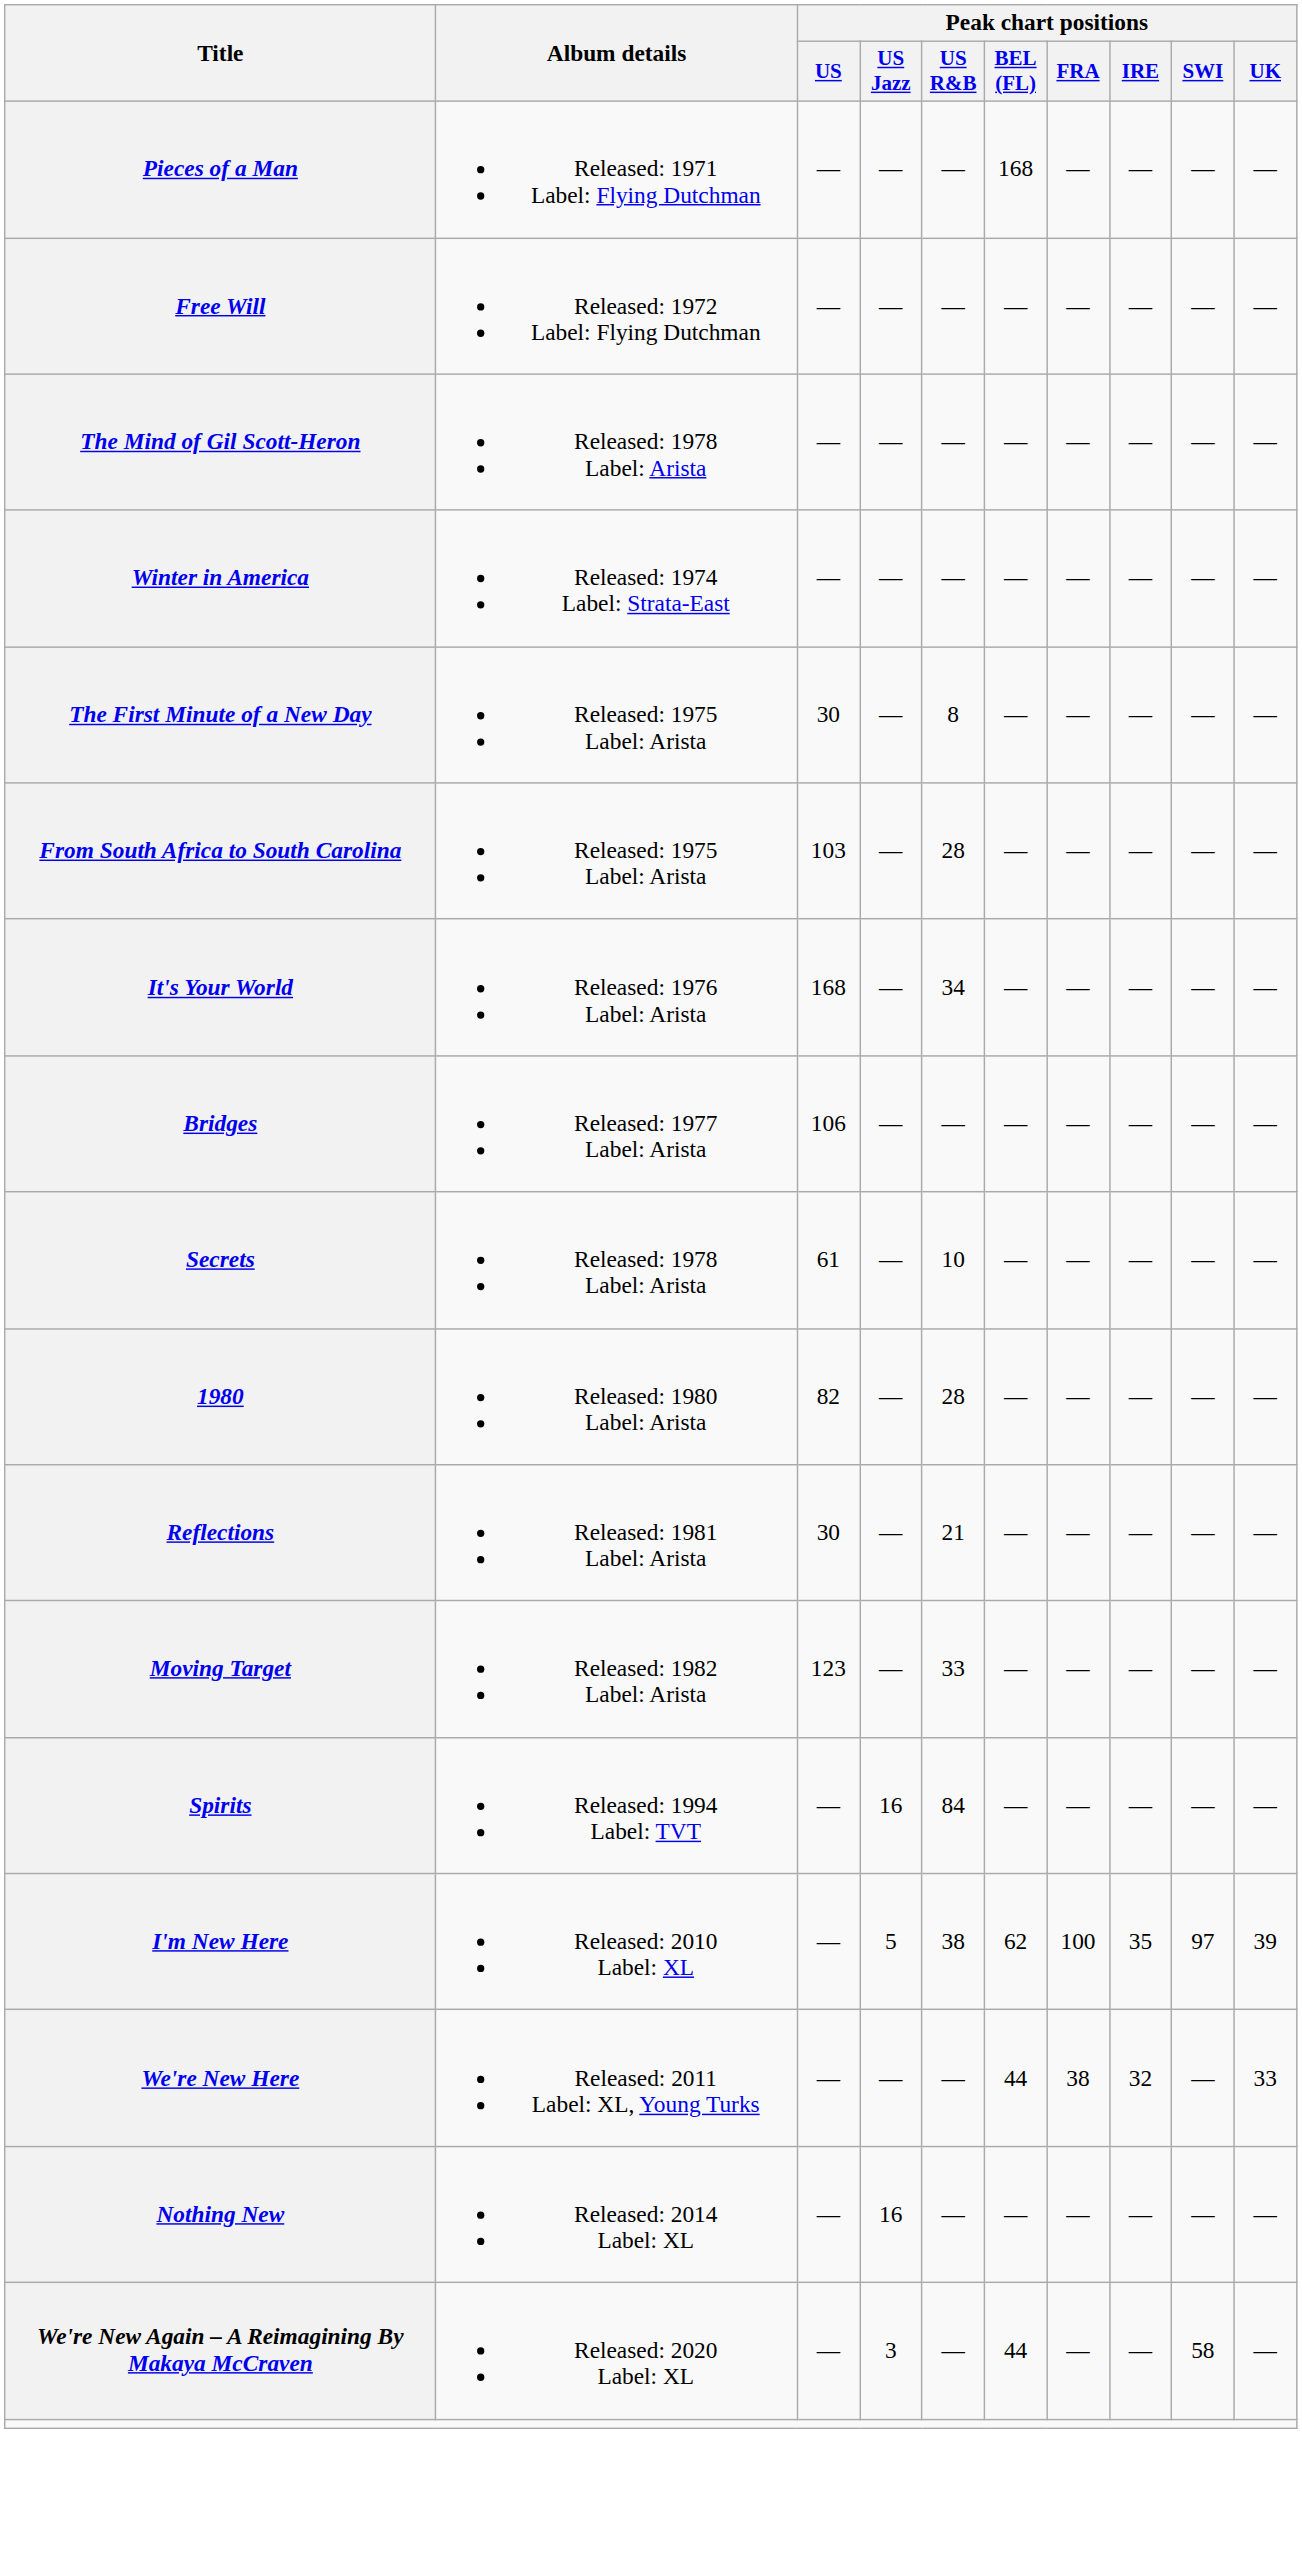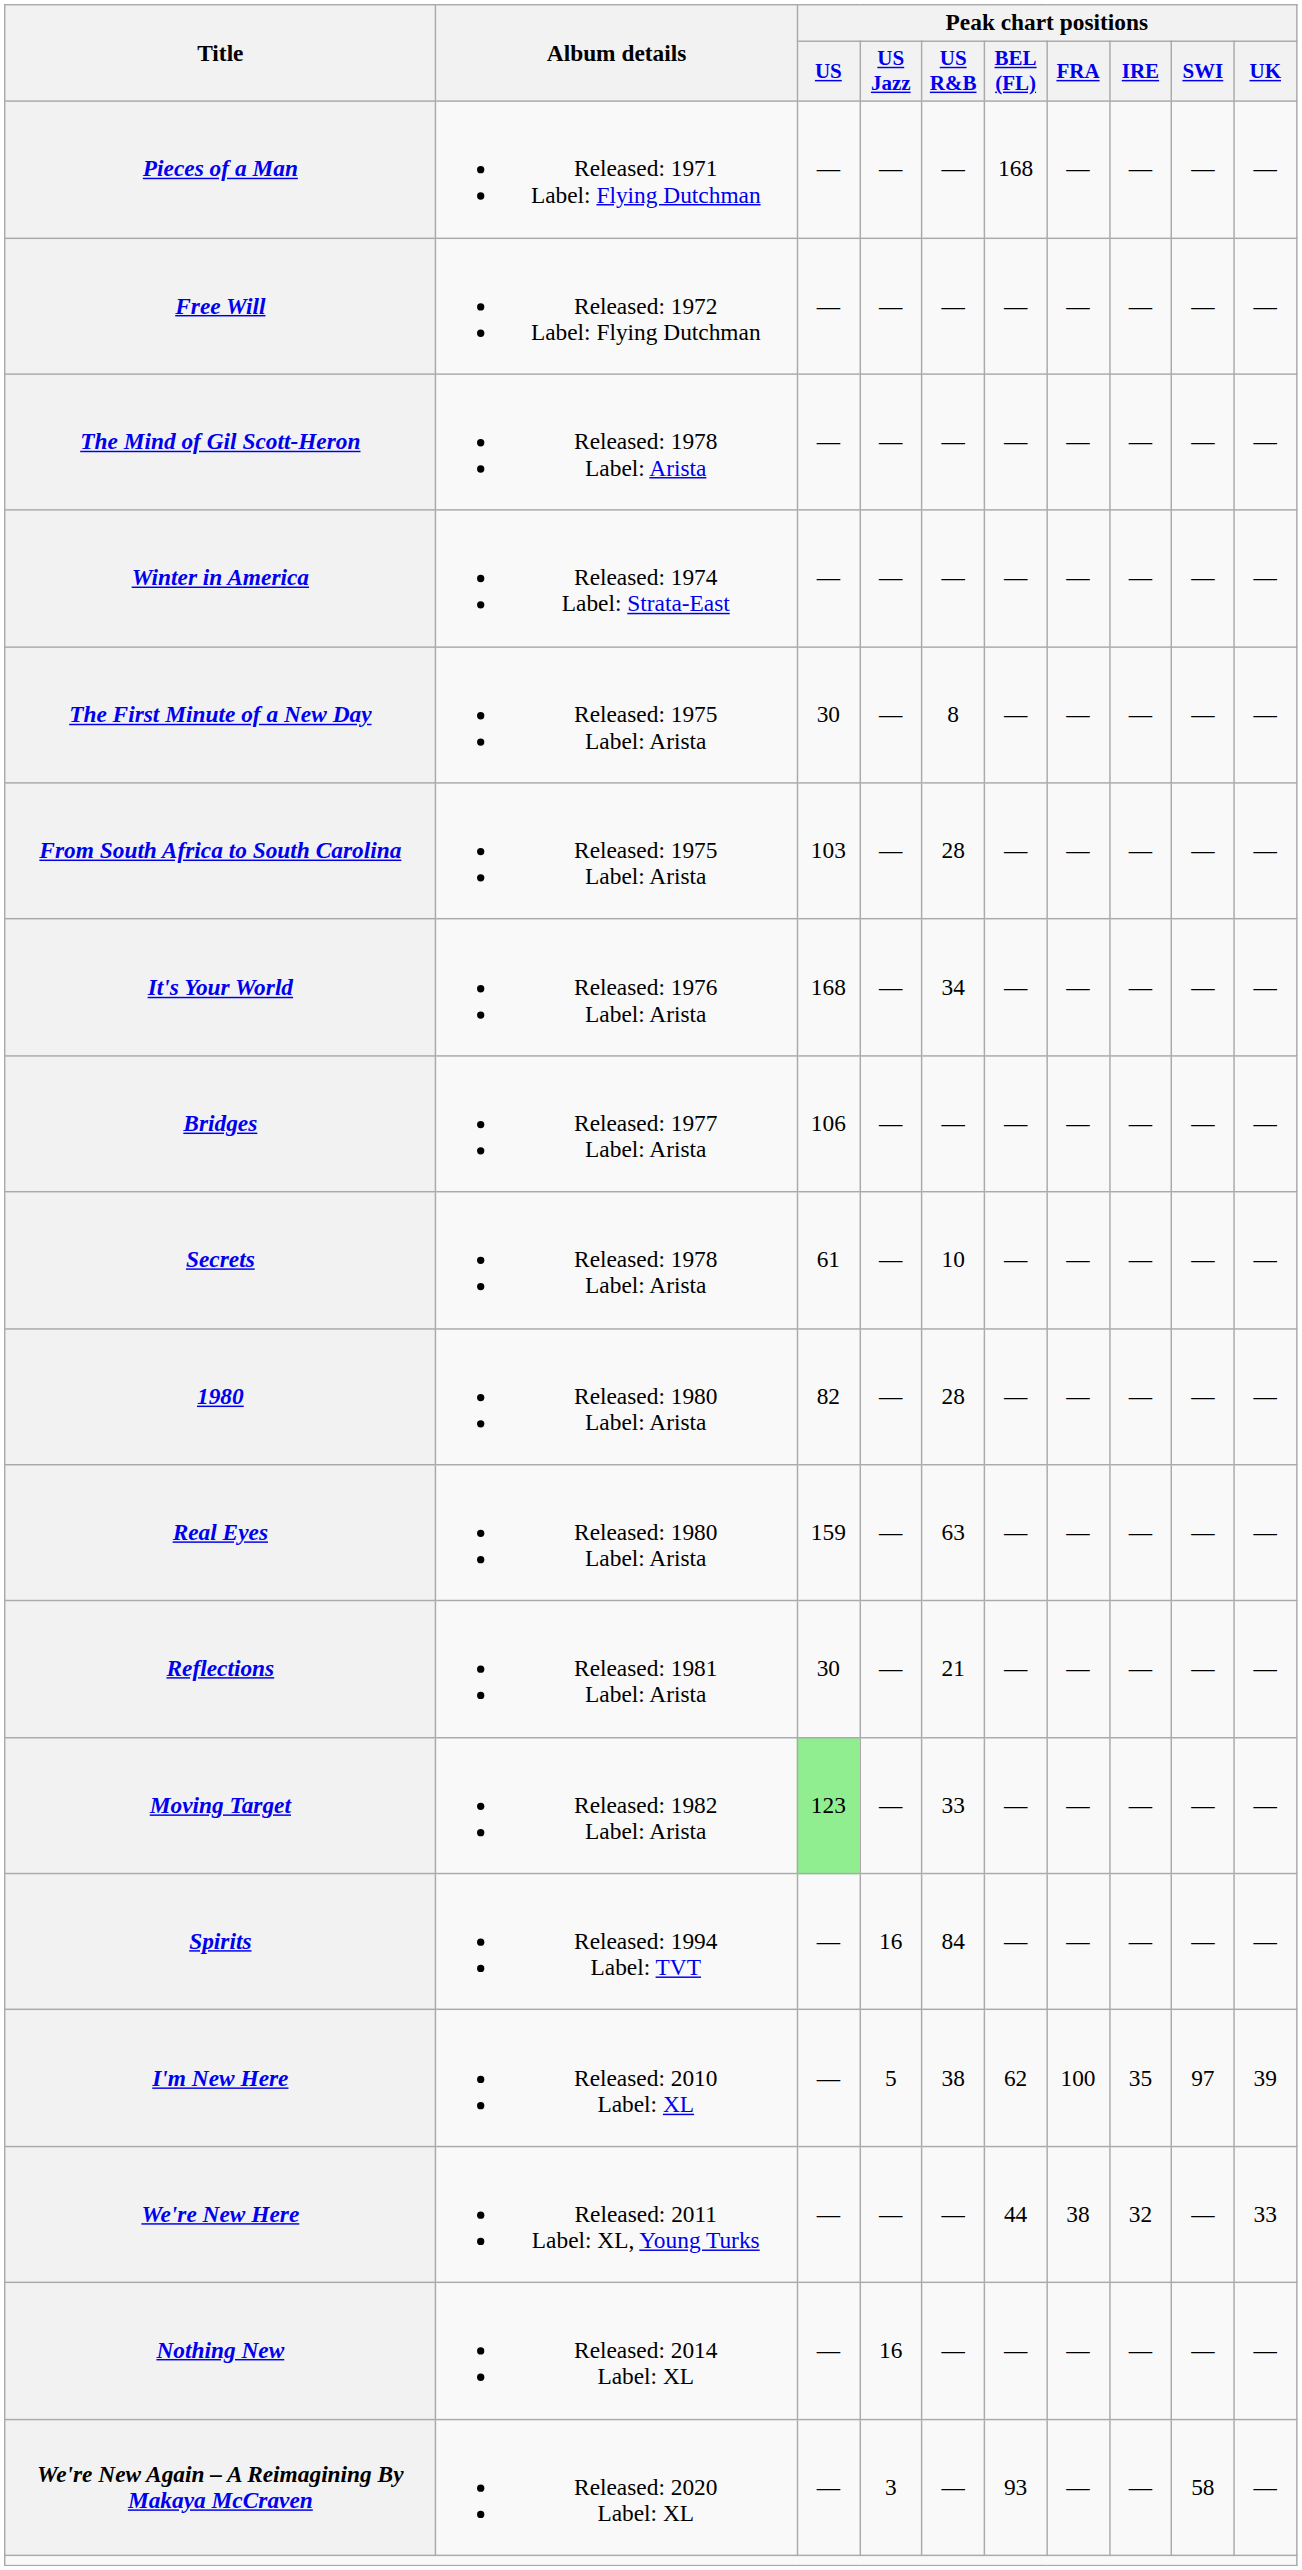 <table class="wikitable plainrowheaders" style="text-align:center;">
 <tr>
 <th scope="col" rowspan="2" style="width:18em;">Title</th>
 <th scope="col" rowspan="2" style="width:15em;">Album details</th>
 <th colspan="8">Peak chart positions</th>
 </tr>
 <tr>
 <th scope="col" style="width:2.5em;font-size:90%;"><a href='#'>US</a><br></th>
 <th scope="col" style="width:2.5em;font-size:90%;"><a href='#'>US<br>Jazz</a><br></th>
 <th scope="col" style="width:2.5em;font-size:90%;"><a href='#'>US<br>R&B</a><br></th>
 <th scope="col" style="width:2.5em;font-size:90%;"><a href='#'>BEL<br>(FL)</a><br></th>
 <th scope="col" style="width:2.5em;font-size:90%;"><a href='#'>FRA</a><br></th>
 <th scope="col" style="width:2.5em;font-size:90%;"><a href='#'>IRE</a><br></th>
 <th scope="col" style="width:2.5em;font-size:90%;"><a href='#'>SWI</a><br></th>
 <th scope="col" style="width:2.5em;font-size:90%;"><a href='#'>UK</a><br></th>
 </tr>
 <tr>
 <th scope="row"><em><a href='#'>Pieces of a Man</a></em></th>
 <td><br><ul><li>Released: 1971</li><li>Label: <a href='#'>Flying Dutchman</a></li></ul></td>
 <td>—</td>
 <td>—</td>
 <td>—</td>
 <td>168</td>
 <td>—</td>
 <td>—</td>
 <td>—</td>
 <td>—</td>
 </tr>
 <tr>
 <th scope="row"><em><a href='#'>Free Will</a></em></th>
 <td><br><ul><li>Released: 1972</li><li>Label: Flying Dutchman</li></ul></td>
 <td>—</td>
 <td>—</td>
 <td>—</td>
 <td>—</td>
 <td>—</td>
 <td>—</td>
 <td>—</td>
 <td>—</td>
 </tr>
 <tr>
 <th scope="row"><em><a href='#'>The Mind of Gil Scott-Heron</a></em></th>
 <td><br><ul><li>Released: 1978</li><li>Label: <a href='#'>Arista</a></li></ul></td>
 <td>—</td>
 <td>—</td>
 <td>—</td>
 <td>—</td>
 <td>—</td>
 <td>—</td>
 <td>—</td>
 <td>—</td>
 </tr>
 <tr>
 <th scope="row"><em><a href='#'>Winter in America</a></em> </th>
 <td><br><ul><li>Released: 1974</li><li>Label: <a href='#'>Strata-East</a></li></ul></td>
 <td>—</td>
 <td>—</td>
 <td>—</td>
 <td>—</td>
 <td>—</td>
 <td>—</td>
 <td>—</td>
 <td>—</td>
 </tr>
 <tr>
 <th scope="row"><em><a href='#'>The First Minute of a New Day</a></em> </th>
 <td><br><ul><li>Released: 1975</li><li>Label: Arista</li></ul></td>
 <td>30</td>
 <td>—</td>
 <td>8</td>
 <td>—</td>
 <td>—</td>
 <td>—</td>
 <td>—</td>
 <td>—</td>
 </tr>
 <tr>
 <th scope="row"><em><a href='#'>From South Africa to South Carolina</a></em> </th>
 <td><br><ul><li>Released: 1975</li><li>Label: Arista</li></ul></td>
 <td>103</td>
 <td>—</td>
 <td>28</td>
 <td>—</td>
 <td>—</td>
 <td>—</td>
 <td>—</td>
 <td>—</td>
 </tr>
 <tr>
 <th scope="row"><em><a href='#'>It's Your World</a></em> </th>
 <td><br><ul><li>Released: 1976</li><li>Label: Arista</li></ul></td>
 <td>168</td>
 <td>—</td>
 <td>34</td>
 <td>—</td>
 <td>—</td>
 <td>—</td>
 <td>—</td>
 <td>—</td>
 </tr>
 <tr>
 <th scope="row"><em><a href='#'>Bridges</a></em> </th>
 <td><br><ul><li>Released: 1977</li><li>Label: Arista</li></ul></td>
 <td>106</td>
 <td>—</td>
 <td>—</td>
 <td>—</td>
 <td>—</td>
 <td>—</td>
 <td>—</td>
 <td>—</td>
 </tr>
 <tr>
 <th scope="row"><em><a href='#'>Secrets</a></em> </th>
 <td><br><ul><li>Released: 1978</li><li>Label: Arista</li></ul></td>
 <td>61</td>
 <td>—</td>
 <td>10</td>
 <td>—</td>
 <td>—</td>
 <td>—</td>
 <td>—</td>
 <td>—</td>
 </tr>
 <tr>
 <th scope="row"><em><a href='#'>1980</a></em> </th>
 <td><br><ul><li>Released: 1980</li><li>Label: Arista</li></ul></td>
 <td>82</td>
 <td>—</td>
 <td>28</td>
 <td>—</td>
 <td>—</td>
 <td>—</td>
 <td>—</td>
 <td>—</td>
 </tr>
 <tr>
+<th scope="row"><em><a href='#'>Real Eyes</a></em></th>
+<td><br><ul><li>Released: 1980</li><li>Label: Arista</li></ul></td>
+<td>159</td>
+<td>—</td>
+<td>63</td>
+<td>—</td>
+<td>—</td>
+<td>—</td>
+<td>—</td>
+<td>—</td>
+</tr>
+<tr>
 <th scope="row"><em><a href='#'>Reflections</a></em></th>
 <td><br><ul><li>Released: 1981</li><li>Label: Arista</li></ul></td>
 <td>30</td>
 <td>—</td>
 <td>21</td>
 <td>—</td>
 <td>—</td>
 <td>—</td>
 <td>—</td>
 <td>—</td>
 </tr>
 <tr>
 <th scope="row"><em><a href='#'>Moving Target</a></em></th>
 <td><br><ul><li>Released: 1982</li><li>Label: Arista</li></ul></td>
-<td>123</td>
+<td style="background: lightgreen;">123</td>
 <td>—</td>
 <td>33</td>
 <td>—</td>
 <td>—</td>
 <td>—</td>
 <td>—</td>
 <td>—</td>
 </tr>
 <tr>
 <th scope="row"><em><a href='#'>Spirits</a></em></th>
 <td><br><ul><li>Released: 1994</li><li>Label: <a href='#'>TVT</a></li></ul></td>
 <td>—</td>
 <td>16</td>
 <td>84</td>
 <td>—</td>
 <td>—</td>
 <td>—</td>
 <td>—</td>
 <td>—</td>
 </tr>
 <tr>
 <th scope="row"><em><a href='#'>I'm New Here</a></em></th>
 <td><br><ul><li>Released: 2010</li><li>Label: <a href='#'>XL</a></li></ul></td>
 <td>—</td>
 <td>5</td>
 <td>38</td>
 <td>62</td>
 <td>100</td>
 <td>35</td>
 <td>97</td>
 <td>39</td>
 </tr>
 <tr>
 <th scope="row"><em><a href='#'>We're New Here</a></em> </th>
 <td><br><ul><li>Released: 2011</li><li>Label: XL, <a href='#'>Young Turks</a></li></ul></td>
 <td>—</td>
 <td>—</td>
 <td>—</td>
 <td>44</td>
 <td>38</td>
 <td>32</td>
 <td>—</td>
 <td>33</td>
 </tr>
 <tr>
 <th scope="row"><em><a href='#'>Nothing New</a></em></th>
 <td><br><ul><li>Released: 2014</li><li>Label: XL</li></ul></td>
 <td>—</td>
 <td>16</td>
 <td>—</td>
 <td>—</td>
 <td>—</td>
 <td>—</td>
 <td>—</td>
 <td>—</td>
 </tr>
 <tr>
 <th scope="row"><em>We're New Again – A Reimagining By <a href='#'>Makaya McCraven</a></em></th>
 <td><br><ul><li>Released: 2020</li><li>Label: XL</li></ul></td>
 <td>—</td>
 <td>3</td>
 <td>—</td>
-<td>44</td>
+<td>93</td>
 <td>—</td>
 <td>—</td>
 <td>58</td>
 <td>—</td>
 </tr>
 <tr>
 <td colspan="10" style="font-size:90%"></td>
 </tr>
 </table>
